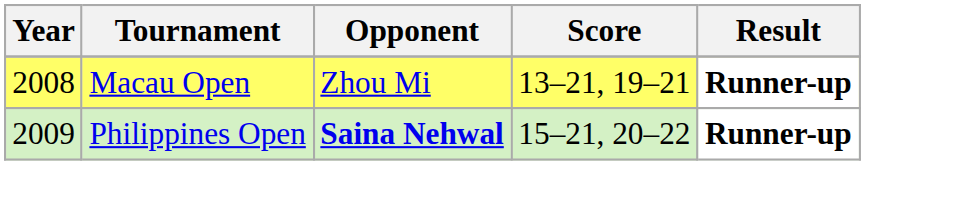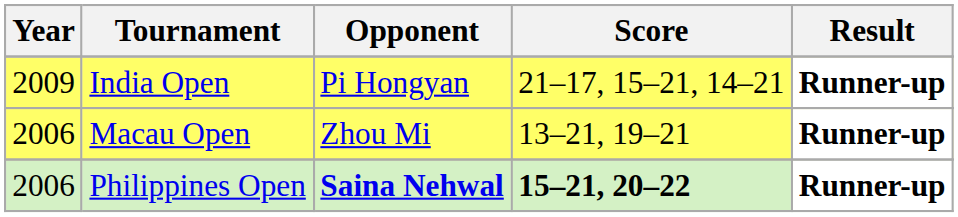 <table class="sortable wikitable" style="font-size: 95%;">
 <tr>
 <th>Year</th>
 <th>Tournament</th>
 <th>Opponent</th>
 <th>Score</th>
 <th>Result</th>
 </tr>
 <tr>
 </tr>
+<tr style="background:#FFFF67">
+<td align="center">2009</td>
+<td align="left"><a href='#'>India Open</a></td>
+<td align="left"> <a href='#'>Pi Hongyan</a></td>
+<td align="left">21–17, 15–21, 14–21</td>
+<td style="text-align:left; background:white"> <strong>Runner-up</strong></td>
+</tr>
 <tr>
 </tr>
 <tr style="background:#FFFF67">
-<td align="center">2008</td>
+<td align="center">2006</td>
 <td align="left"><a href='#'>Macau Open</a></td>
 <td align="left"> <a href='#'>Zhou Mi</a></td>
 <td align="left">13–21, 19–21</td>
 <td style="text-align:left; background:white"> <strong>Runner-up</strong></td>
 </tr>
 <tr>
 </tr>
 <tr style="background:#D4F1C5">
-<td align="center">2009</td>
+<td align="center">2006</td>
 <td align="left"><a href='#'>Philippines Open</a></td>
 <td align="left"><strong> <a href='#'>Saina Nehwal</a></strong></td>
-<td align="left">15–21, 20–22</td>
+<td align="left"><strong>15–21, 20–22</strong></td>
 <td style="text-align:left; background:white"> <strong>Runner-up</strong></td>
 </tr>
 </table>
